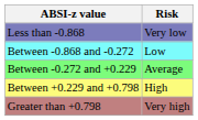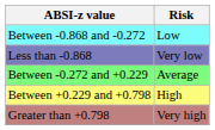 <table class="wikitable">
 <tr>
 <th>ABSI-z value</th>
 <th>Risk</th>
 </tr>
+<tr style="background:#7CFCFC">
+<td>Between -0.868 and -0.272</td>
+<td>Low</td>
+</tr>
 <tr style="background:#7C7CBC">
 <td>Less than -0.868</td>
 <td>Very low</td>
-</tr>
-<tr style="background:#7CFCFC">
-<td>Between -0.868 and -0.272</td>
-<td>Low</td>
 </tr>
 <tr style="background:#7CFC7C">
 <td>Between -0.272 and +0.229</td>
 <td>Average</td>
 </tr>
 <tr style="background:#FCFC7C">
 <td>Between +0.229 and +0.798</td>
 <td>High</td>
 </tr>
 <tr style="background:#C08080">
 <td>Greater than +0.798</td>
 <td>Very high</td>
 </tr>
 </table>
